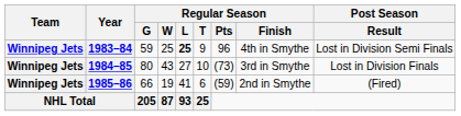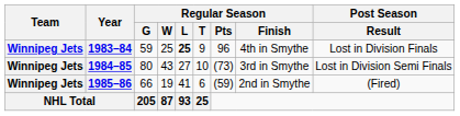 <table class="wikitable" style="font-size: 95%; text-align:center;">
 <tr>
 <th rowspan="2">Team</th>
 <th rowspan="2">Year</th>
 <th colspan="6">Regular Season</th>
 <th>Post Season</th>
 </tr>
 <tr>
 <th>G</th>
 <th>W</th>
 <th>L</th>
 <th>T</th>
 <th>Pts</th>
 <th>Finish</th>
 <th>Result</th>
 </tr>
 <tr>
 <th><a href='#'>Winnipeg Jets</a></th>
 <th><a href='#'>1983–84</a></th>
 <td>59</td>
 <td>25</td>
 <td><strong>25</strong></td>
 <td>9</td>
 <td>96</td>
 <td>4th in Smythe</td>
-<td>Lost in Division Semi Finals</td>
+<td>Lost in Division Finals</td>
 </tr>
 <tr>
 <th>Winnipeg Jets</th>
 <th><a href='#'>1984–85</a></th>
 <td>80</td>
 <td>43</td>
 <td>27</td>
 <td>10</td>
 <td>(73)</td>
 <td>3rd in Smythe</td>
-<td>Lost in Division Finals</td>
+<td>Lost in Division Semi Finals</td>
 </tr>
 <tr>
 <th>Winnipeg Jets</th>
 <th><a href='#'>1985–86</a></th>
 <td>66</td>
 <td>19</td>
 <td>41</td>
 <td>6</td>
 <td>(59)</td>
 <td>2nd in Smythe</td>
 <td>(Fired)</td>
 </tr>
 <tr>
 <th colspan="2">NHL Total</th>
 <th>205</th>
 <th>87</th>
 <th>93</th>
 <th>25</th>
 </tr>
 </table>
